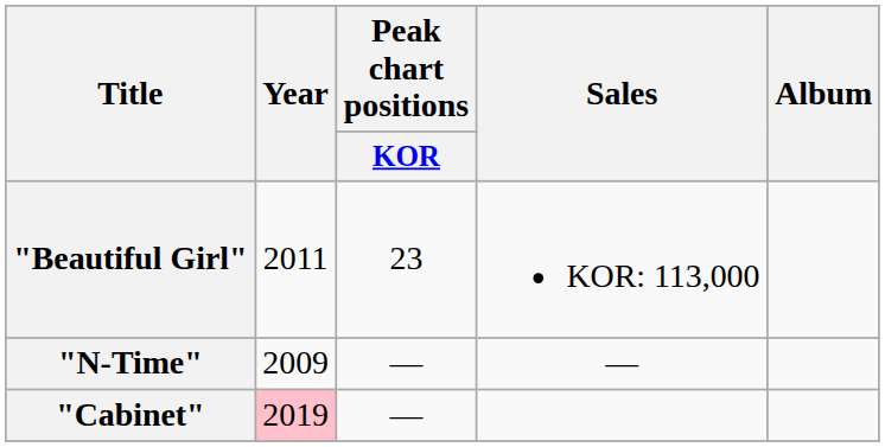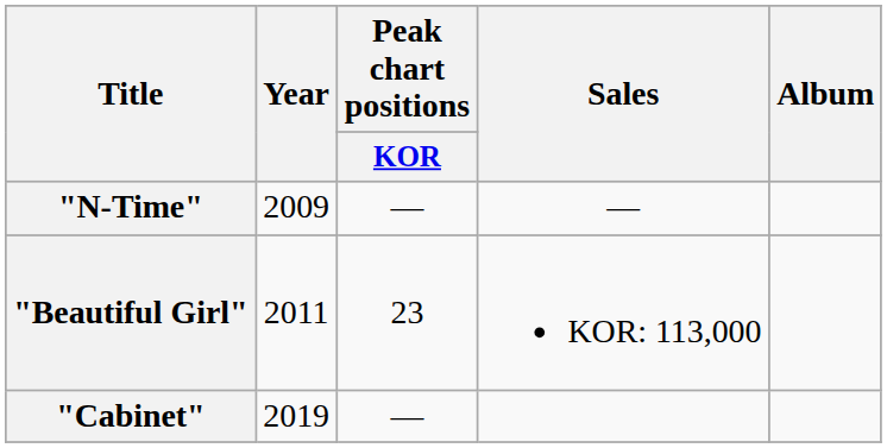 <table class="wikitable plainrowheaders" style="text-align:center">
 <tr>
 <th rowspan="2">Title</th>
 <th rowspan="2">Year</th>
 <th>Peak chart positions</th>
 <th rowspan="2">Sales</th>
 <th rowspan="2">Album</th>
 </tr>
 <tr>
 <th scope="col" style="width:3em;font-size:90%"><a href='#'>KOR</a><br></th>
 </tr>
 <tr>
+<th scope="row">"N-Time"<br></th>
+<td>2009</td>
+<td>—</td>
+<td>—</td>
+<td></td>
+</tr>
+<tr>
 <th scope="row">"Beautiful Girl" <br></th>
 <td>2011</td>
 <td>23</td>
 <td><br><ul><li>KOR: 113,000</li></ul></td>
 <td></td>
 </tr>
 <tr>
-<th scope="row">"N-Time"<br></th>
-<td>2009</td>
-<td>—</td>
-<td>—</td>
-<td></td>
-</tr>
-<tr>
 <th scope="row">"Cabinet" <br></th>
-<td style="background: pink;">2019</td>
+<td>2019</td>
 <td>—</td>
 <td></td>
 <td></td>
 </tr>
 </table>
